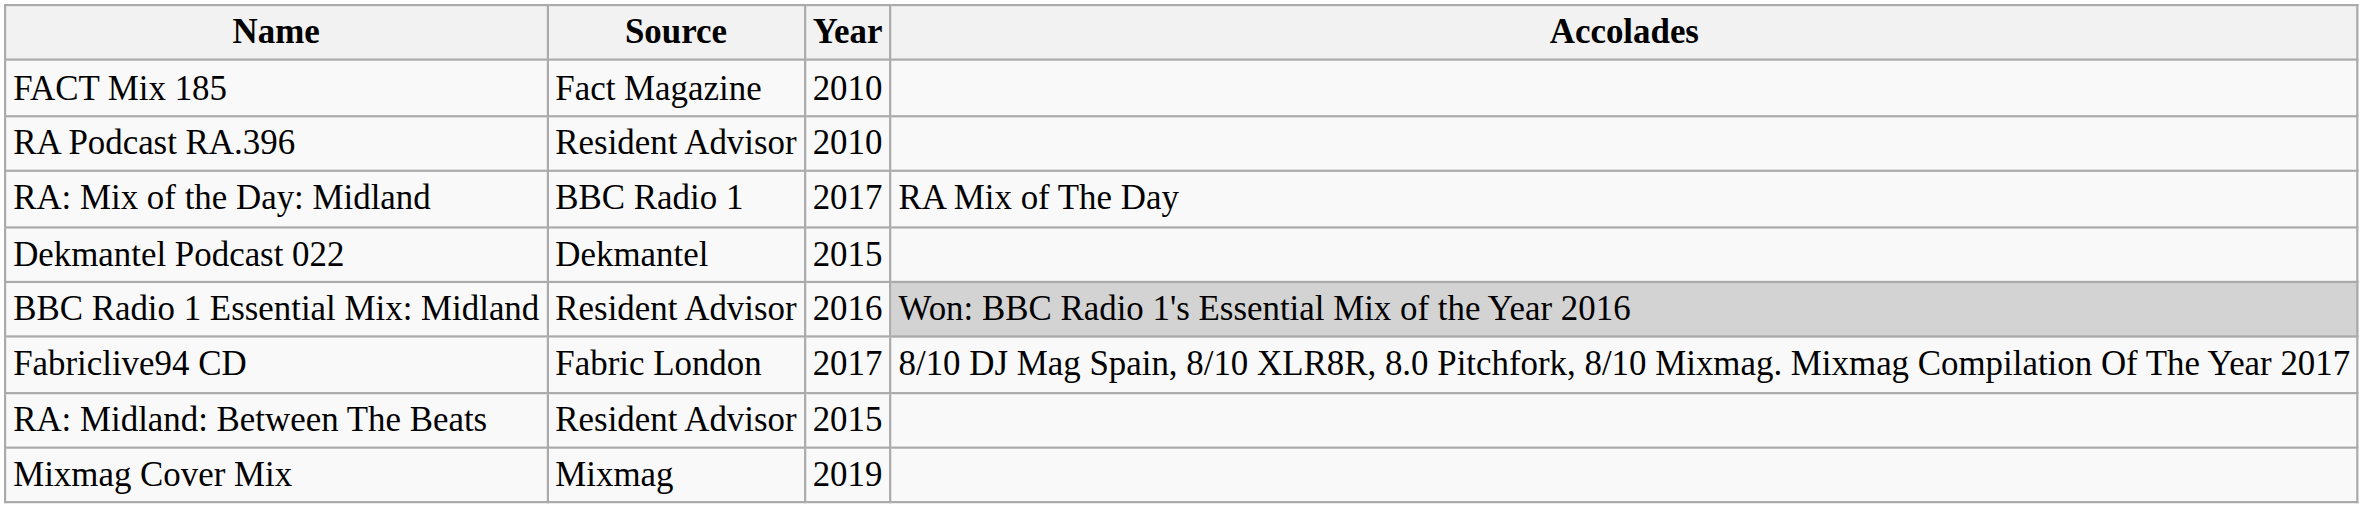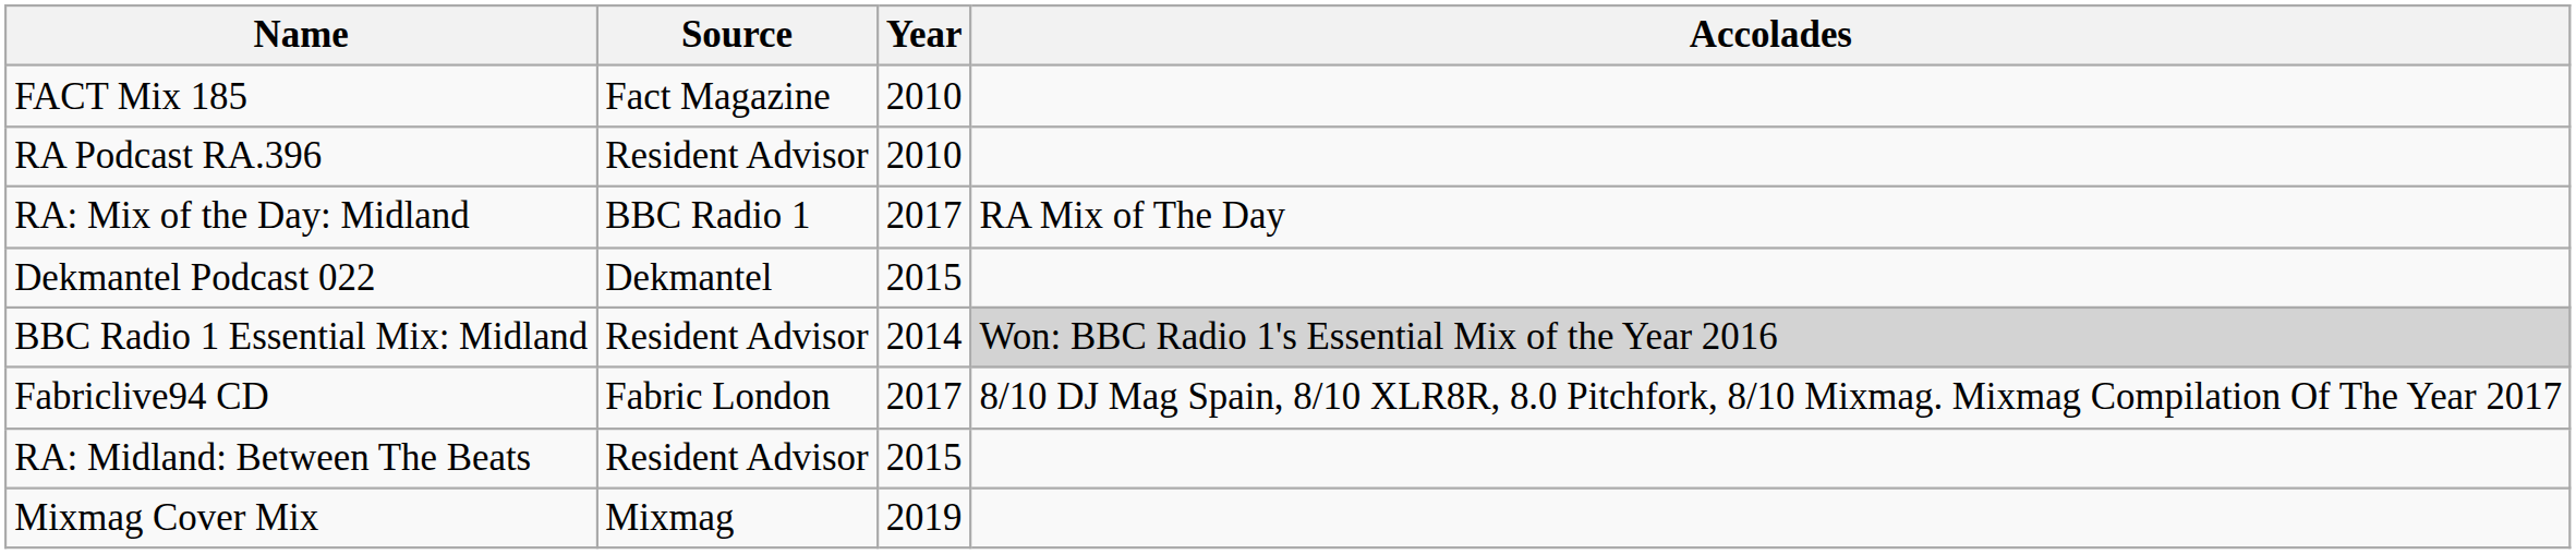 <table class="wikitable">
 <tr>
 <th>Name</th>
 <th>Source</th>
 <th>Year</th>
 <th>Accolades</th>
 </tr>
 <tr>
 <td>FACT Mix 185</td>
 <td>Fact Magazine</td>
 <td>2010</td>
 <td></td>
 </tr>
 <tr>
 <td>RA Podcast RA.396</td>
 <td>Resident Advisor</td>
 <td>2010</td>
 <td></td>
 </tr>
 <tr>
 <td>RA: Mix of the Day: Midland</td>
 <td>BBC Radio 1</td>
 <td>2017</td>
 <td>RA Mix of The Day</td>
 </tr>
 <tr>
 <td>Dekmantel Podcast 022</td>
 <td>Dekmantel</td>
 <td>2015</td>
 <td></td>
 </tr>
 <tr>
 <td>BBC Radio 1 Essential Mix: Midland</td>
 <td>Resident Advisor</td>
-<td>2016</td>
+<td>2014</td>
 <td style="background: lightgrey;">Won: BBC Radio 1's Essential Mix of the Year 2016</td>
 </tr>
 <tr>
 <td>Fabriclive94 CD</td>
 <td>Fabric London</td>
 <td>2017</td>
 <td>8/10 DJ Mag Spain, 8/10 XLR8R, 8.0 Pitchfork, 8/10 Mixmag. Mixmag Compilation Of The Year 2017</td>
 </tr>
 <tr>
 <td>RA: Midland: Between The Beats</td>
 <td>Resident Advisor</td>
 <td>2015</td>
 <td></td>
 </tr>
 <tr>
 <td>Mixmag Cover Mix</td>
 <td>Mixmag</td>
 <td>2019</td>
 <td></td>
 </tr>
 </table>
